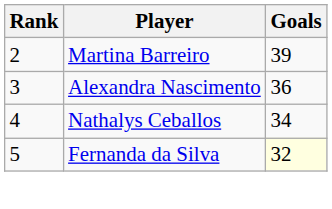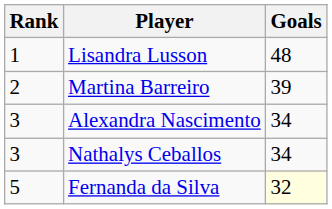 <table class="wikitable">
 <tr>
 <th>Rank</th>
 <th>Player</th>
 <th>Goals</th>
+</tr>
+<tr>
+<td>1</td>
+<td><a href='#'>Lisandra Lusson</a></td>
+<td>48</td>
 </tr>
 <tr>
 <td>2</td>
 <td><a href='#'>Martina Barreiro</a></td>
 <td>39</td>
 </tr>
 <tr>
 <td>3</td>
 <td><a href='#'>Alexandra Nascimento</a></td>
-<td>36</td>
+<td>34</td>
 </tr>
 <tr>
-<td>4</td>
+<td>3</td>
 <td><a href='#'>Nathalys Ceballos</a></td>
 <td>34</td>
 </tr>
 <tr>
 <td>5</td>
 <td><a href='#'>Fernanda da Silva</a></td>
 <td style="background: lightyellow;">32</td>
 </tr>
 </table>
